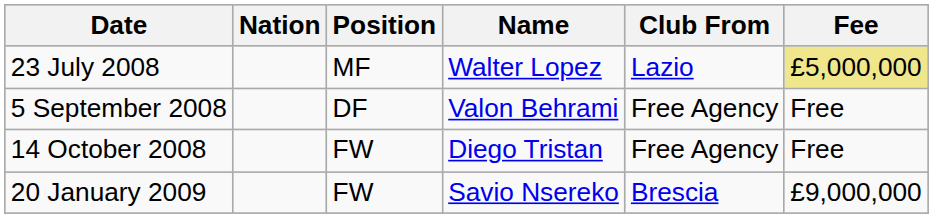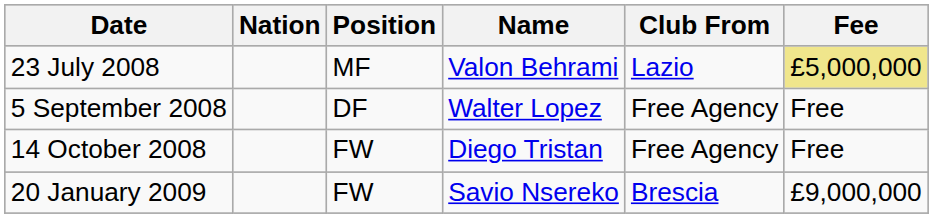 <table class="wikitable">
 <tr>
 <th>Date</th>
 <th>Nation</th>
 <th>Position</th>
 <th>Name</th>
 <th>Club From</th>
 <th>Fee</th>
 </tr>
 <tr>
 <td>23 July 2008</td>
 <td></td>
 <td>MF</td>
-<td><a href='#'>Walter Lopez</a></td>
+<td><a href='#'>Valon Behrami</a></td>
 <td><a href='#'>Lazio</a></td>
 <td style="background: khaki;">£5,000,000</td>
 </tr>
 <tr>
 <td>5 September 2008</td>
 <td></td>
 <td>DF</td>
-<td><a href='#'>Valon Behrami</a></td>
+<td><a href='#'>Walter Lopez</a></td>
 <td>Free Agency</td>
 <td>Free</td>
 </tr>
 <tr>
 <td>14 October 2008</td>
 <td></td>
 <td>FW</td>
 <td><a href='#'>Diego Tristan</a></td>
 <td>Free Agency</td>
 <td>Free</td>
 </tr>
 <tr>
 <td>20 January 2009</td>
 <td></td>
 <td>FW</td>
 <td><a href='#'>Savio Nsereko</a></td>
 <td><a href='#'>Brescia</a></td>
 <td>£9,000,000</td>
 </tr>
 </table>
